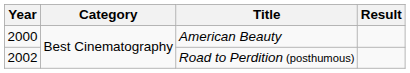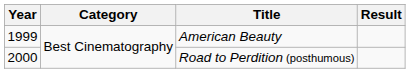 <table class="wikitable">
 <tr>
 <th>Year</th>
 <th>Category</th>
 <th>Title</th>
 <th>Result</th>
 </tr>
 <tr>
-<td>2000</td>
+<td>1999</td>
 <td rowspan=2>Best Cinematography</td>
 <td><em>American Beauty</em></td>
 <td></td>
 </tr>
 <tr>
-<td>2002</td>
+<td>2000</td>
 <td><em>Road to Perdition</em><small> (posthumous)</small></td>
 <td></td>
 </tr>
 </table>
